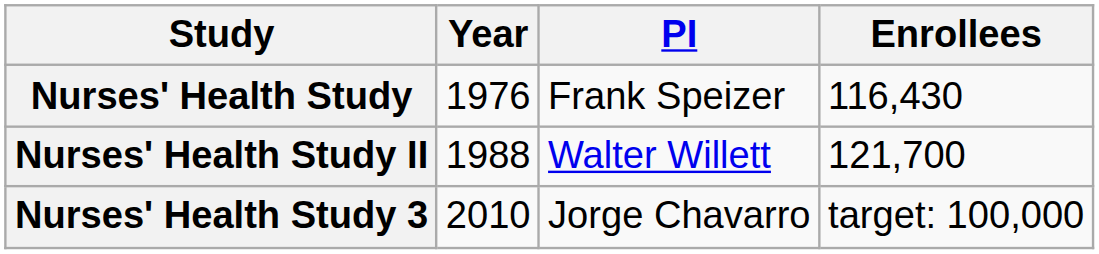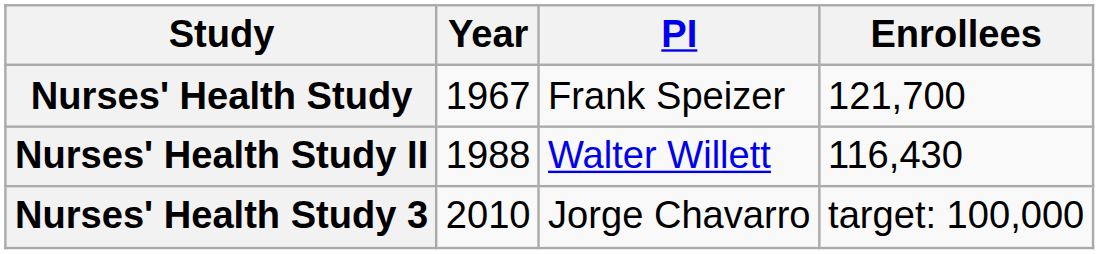 <table class="wikitable" style="float: right;">
 <tr>
 <th>Study</th>
 <th>Year</th>
 <th><a href='#'>PI</a></th>
 <th>Enrollees</th>
 </tr>
 <tr>
 <th>Nurses' Health Study</th>
-<td>1976</td>
+<td>1967</td>
 <td>Frank Speizer</td>
-<td>116,430</td>
+<td>121,700</td>
 </tr>
 <tr>
 <th>Nurses' Health Study II</th>
 <td>1988</td>
 <td><a href='#'>Walter Willett</a></td>
-<td>121,700</td>
+<td>116,430</td>
 </tr>
 <tr>
 <th>Nurses' Health Study 3</th>
 <td>2010</td>
 <td>Jorge Chavarro</td>
 <td>target: 100,000</td>
 </tr>
 </table>
